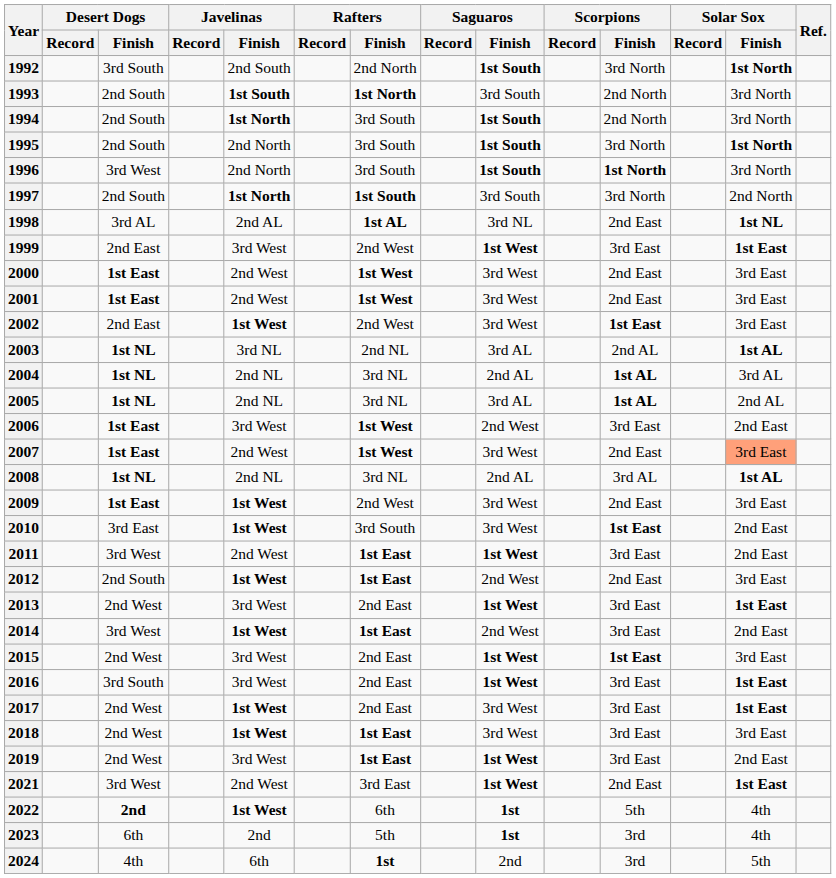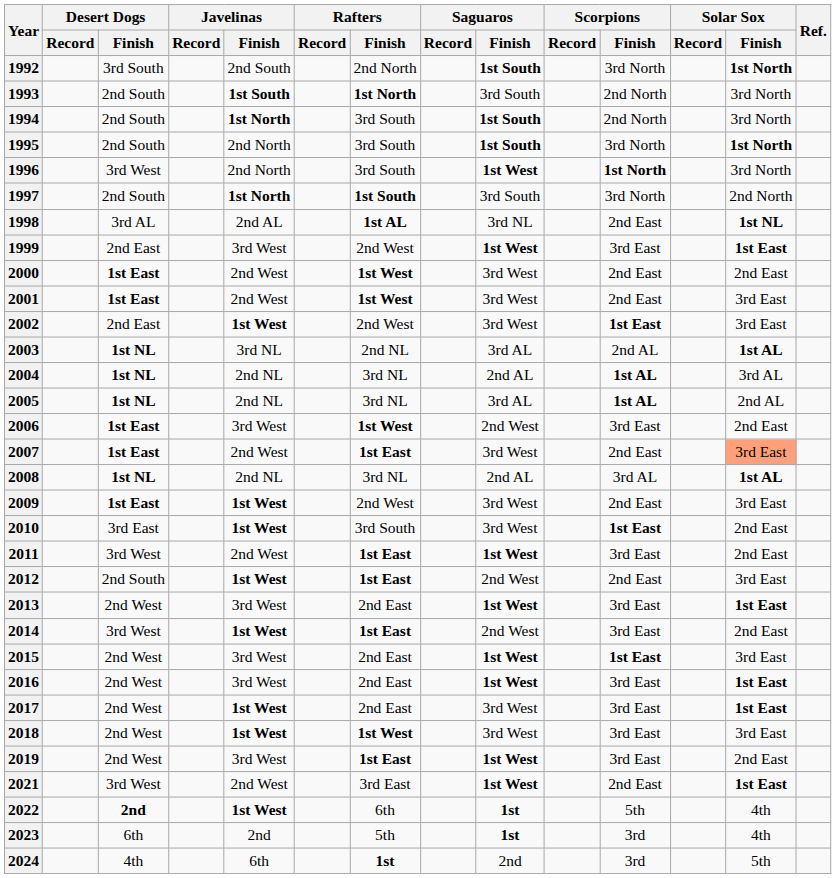 <table class="wikitable" style="text-align:center; font-size: 95%;">
 <tr>
 <th rowspan=2>Year</th>
 <th colspan=2>Desert Dogs</th>
 <th colspan=2>Javelinas</th>
 <th colspan=2>Rafters</th>
 <th colspan=2>Saguaros</th>
 <th colspan=2>Scorpions</th>
 <th colspan=2>Solar Sox</th>
 <th rowspan=2>Ref.</th>
 </tr>
 <tr>
 <th>Record</th>
 <th>Finish</th>
 <th>Record</th>
 <th>Finish</th>
 <th>Record</th>
 <th>Finish</th>
 <th>Record</th>
 <th>Finish</th>
 <th>Record</th>
 <th>Finish</th>
 <th>Record</th>
 <th>Finish</th>
 </tr>
 <tr>
 <th>1992</th>
 <td></td>
 <td>3rd South</td>
 <td></td>
 <td>2nd South</td>
 <td></td>
 <td>2nd North</td>
 <td></td>
 <td><strong>1st South</strong></td>
 <td></td>
 <td>3rd North</td>
 <td></td>
 <td><strong>1st North</strong></td>
 <td></td>
 </tr>
 <tr>
 <th>1993</th>
 <td></td>
 <td>2nd South</td>
 <td></td>
 <td><strong>1st South</strong></td>
 <td></td>
 <td><strong>1st North</strong></td>
 <td></td>
 <td>3rd South</td>
 <td></td>
 <td>2nd North</td>
 <td></td>
 <td>3rd North</td>
 <td></td>
 </tr>
 <tr>
 <th>1994</th>
 <td></td>
 <td>2nd South</td>
 <td></td>
 <td><strong>1st North</strong></td>
 <td></td>
 <td>3rd South</td>
 <td></td>
 <td><strong>1st South</strong></td>
 <td></td>
 <td>2nd North</td>
 <td></td>
 <td>3rd North</td>
 <td></td>
 </tr>
 <tr>
 <th>1995</th>
 <td></td>
 <td>2nd South</td>
 <td></td>
 <td>2nd North</td>
 <td></td>
 <td>3rd South</td>
 <td></td>
 <td><strong>1st South</strong></td>
 <td></td>
 <td>3rd North</td>
 <td></td>
 <td><strong>1st North</strong></td>
 <td></td>
 </tr>
 <tr>
 <th>1996</th>
 <td></td>
 <td>3rd West</td>
 <td></td>
 <td>2nd North</td>
 <td></td>
 <td>3rd South</td>
 <td></td>
-<td><strong>1st South</strong></td>
+<td><strong>1st West</strong></td>
 <td></td>
 <td><strong>1st North</strong></td>
 <td></td>
 <td>3rd North</td>
 <td></td>
 </tr>
 <tr>
 <th>1997</th>
 <td></td>
 <td>2nd South</td>
 <td></td>
 <td><strong>1st North</strong></td>
 <td></td>
 <td><strong>1st South</strong></td>
 <td></td>
 <td>3rd South</td>
 <td></td>
 <td>3rd North</td>
 <td></td>
 <td>2nd North</td>
 <td></td>
 </tr>
 <tr>
 <th>1998</th>
 <td></td>
 <td>3rd AL</td>
 <td></td>
 <td>2nd AL</td>
 <td></td>
 <td><strong>1st AL</strong></td>
 <td></td>
 <td>3rd NL</td>
 <td></td>
 <td>2nd East</td>
 <td></td>
 <td><strong>1st NL</strong></td>
 <td></td>
 </tr>
 <tr>
 <th>1999</th>
 <td></td>
 <td>2nd East</td>
 <td></td>
 <td>3rd West</td>
 <td></td>
 <td>2nd West</td>
 <td></td>
 <td><strong>1st West</strong></td>
 <td></td>
 <td>3rd East</td>
 <td></td>
 <td><strong>1st East</strong></td>
 <td></td>
 </tr>
 <tr>
 <th>2000</th>
 <td></td>
 <td><strong>1st East</strong></td>
 <td></td>
 <td>2nd West</td>
 <td></td>
 <td><strong>1st West</strong></td>
 <td></td>
 <td>3rd West</td>
 <td></td>
 <td>2nd East</td>
 <td></td>
-<td>3rd East</td>
+<td>2nd East</td>
 <td></td>
 </tr>
 <tr>
 <th>2001</th>
 <td></td>
 <td><strong>1st East</strong></td>
 <td></td>
 <td>2nd West</td>
 <td></td>
 <td><strong>1st West</strong></td>
 <td></td>
 <td>3rd West</td>
 <td></td>
 <td>2nd East</td>
 <td></td>
 <td>3rd East</td>
 <td></td>
 </tr>
 <tr>
 <th>2002</th>
 <td></td>
 <td>2nd East</td>
 <td></td>
 <td><strong>1st West</strong></td>
 <td></td>
 <td>2nd West</td>
 <td></td>
 <td>3rd West</td>
 <td></td>
 <td><strong>1st East</strong></td>
 <td></td>
 <td>3rd East</td>
 <td></td>
 </tr>
 <tr>
 <th>2003</th>
 <td></td>
 <td><strong>1st NL</strong></td>
 <td></td>
 <td>3rd NL</td>
 <td></td>
 <td>2nd NL</td>
 <td></td>
 <td>3rd AL</td>
 <td></td>
 <td>2nd AL</td>
 <td></td>
 <td><strong>1st AL</strong></td>
 <td></td>
 </tr>
 <tr>
 <th>2004</th>
 <td></td>
 <td><strong>1st NL</strong></td>
 <td></td>
 <td>2nd NL</td>
 <td></td>
 <td>3rd NL</td>
 <td></td>
 <td>2nd AL</td>
 <td></td>
 <td><strong>1st AL</strong></td>
 <td></td>
 <td>3rd AL</td>
 <td></td>
 </tr>
 <tr>
 <th>2005</th>
 <td></td>
 <td><strong>1st NL</strong></td>
 <td></td>
 <td>2nd NL</td>
 <td></td>
 <td>3rd NL</td>
 <td></td>
 <td>3rd AL</td>
 <td></td>
 <td><strong>1st AL</strong></td>
 <td></td>
 <td>2nd AL</td>
 <td></td>
 </tr>
 <tr>
 <th>2006</th>
 <td></td>
 <td><strong>1st East</strong></td>
 <td></td>
 <td>3rd West</td>
 <td></td>
 <td><strong>1st West</strong></td>
 <td></td>
 <td>2nd West</td>
 <td></td>
 <td>3rd East</td>
 <td></td>
 <td>2nd East</td>
 <td></td>
 </tr>
 <tr>
 <th>2007</th>
 <td></td>
 <td><strong>1st East</strong></td>
 <td></td>
 <td>2nd West</td>
 <td></td>
-<td><strong>1st West</strong></td>
+<td><strong>1st East</strong></td>
 <td></td>
 <td>3rd West</td>
 <td></td>
 <td>2nd East</td>
 <td></td>
 <td style="background: lightsalmon;">3rd East</td>
 <td></td>
 </tr>
 <tr>
 <th>2008</th>
 <td></td>
 <td><strong>1st NL</strong></td>
 <td></td>
 <td>2nd NL</td>
 <td></td>
 <td>3rd NL</td>
 <td></td>
 <td>2nd AL</td>
 <td></td>
 <td>3rd AL</td>
 <td></td>
 <td><strong>1st AL</strong></td>
 <td></td>
 </tr>
 <tr>
 <th>2009</th>
 <td></td>
 <td><strong>1st East</strong></td>
 <td></td>
 <td><strong>1st West</strong></td>
 <td></td>
 <td>2nd West</td>
 <td></td>
 <td>3rd West</td>
 <td></td>
 <td>2nd East</td>
 <td></td>
 <td>3rd East</td>
 <td></td>
 </tr>
 <tr>
 <th>2010</th>
 <td></td>
 <td>3rd East</td>
 <td></td>
 <td><strong>1st West</strong></td>
 <td></td>
 <td>3rd South</td>
 <td></td>
 <td>3rd West</td>
 <td></td>
 <td><strong>1st East</strong></td>
 <td></td>
 <td>2nd East</td>
 <td></td>
 </tr>
 <tr>
 <th>2011</th>
 <td></td>
 <td>3rd West</td>
 <td></td>
 <td>2nd West</td>
 <td></td>
 <td><strong>1st East</strong></td>
 <td></td>
 <td><strong>1st West</strong></td>
 <td></td>
 <td>3rd East</td>
 <td></td>
 <td>2nd East</td>
 <td></td>
 </tr>
 <tr>
 <th>2012</th>
 <td></td>
 <td>2nd South</td>
 <td></td>
 <td><strong>1st West</strong></td>
 <td></td>
 <td><strong>1st East</strong></td>
 <td></td>
 <td>2nd West</td>
 <td></td>
 <td>2nd East</td>
 <td></td>
 <td>3rd East</td>
 <td></td>
 </tr>
 <tr>
 <th>2013</th>
 <td></td>
 <td>2nd West</td>
 <td></td>
 <td>3rd West</td>
 <td></td>
 <td>2nd East</td>
 <td></td>
 <td><strong>1st West</strong></td>
 <td></td>
 <td>3rd East</td>
 <td></td>
 <td><strong>1st East</strong></td>
 <td></td>
 </tr>
 <tr>
 <th>2014</th>
 <td></td>
 <td>3rd West</td>
 <td></td>
 <td><strong>1st West</strong></td>
 <td></td>
 <td><strong>1st East</strong></td>
 <td></td>
 <td>2nd West</td>
 <td></td>
 <td>3rd East</td>
 <td></td>
 <td>2nd East</td>
 <td></td>
 </tr>
 <tr>
 <th>2015</th>
 <td></td>
 <td>2nd West</td>
 <td></td>
 <td>3rd West</td>
 <td></td>
 <td>2nd East</td>
 <td></td>
 <td><strong>1st West</strong></td>
 <td></td>
 <td><strong>1st East</strong></td>
 <td></td>
 <td>3rd East</td>
 <td></td>
 </tr>
 <tr>
 <th>2016</th>
 <td></td>
-<td>3rd South</td>
+<td>2nd West</td>
 <td></td>
 <td>3rd West</td>
 <td></td>
 <td>2nd East</td>
 <td></td>
 <td><strong>1st West</strong></td>
 <td></td>
 <td>3rd East</td>
 <td></td>
 <td><strong>1st East</strong></td>
 <td></td>
 </tr>
 <tr>
 <th>2017</th>
 <td></td>
 <td>2nd West</td>
 <td></td>
 <td><strong>1st West</strong></td>
 <td></td>
 <td>2nd East</td>
 <td></td>
 <td>3rd West</td>
 <td></td>
 <td>3rd East</td>
 <td></td>
 <td><strong>1st East</strong></td>
 <td></td>
 </tr>
 <tr>
 <th>2018</th>
 <td></td>
 <td>2nd West</td>
 <td></td>
 <td><strong>1st West</strong></td>
 <td></td>
-<td><strong>1st East</strong></td>
+<td><strong>1st West</strong></td>
 <td></td>
 <td>3rd West</td>
 <td></td>
 <td>3rd East</td>
 <td></td>
 <td>3rd East</td>
 <td></td>
 </tr>
 <tr>
 <th>2019</th>
 <td></td>
 <td>2nd West</td>
 <td></td>
 <td>3rd West</td>
 <td></td>
 <td><strong>1st East</strong></td>
 <td></td>
 <td><strong>1st West</strong></td>
 <td></td>
 <td>3rd East</td>
 <td></td>
 <td>2nd East</td>
 <td></td>
 </tr>
 <tr>
 <th>2021</th>
 <td></td>
 <td>3rd West</td>
 <td></td>
 <td>2nd West</td>
 <td></td>
 <td>3rd East</td>
 <td></td>
 <td><strong>1st West</strong></td>
 <td></td>
 <td>2nd East</td>
 <td></td>
 <td><strong>1st East</strong></td>
 <td></td>
 </tr>
 <tr>
 <th>2022</th>
 <td></td>
 <td><strong>2nd</strong></td>
 <td></td>
 <td><strong>1st West</strong></td>
 <td></td>
 <td>6th</td>
 <td></td>
 <td><strong>1st</strong></td>
 <td></td>
 <td>5th</td>
 <td></td>
 <td>4th</td>
 <td></td>
 </tr>
 <tr>
 <th>2023</th>
 <td></td>
 <td>6th</td>
 <td></td>
 <td>2nd</td>
 <td></td>
 <td>5th</td>
 <td></td>
 <td><strong>1st</strong></td>
 <td></td>
 <td>3rd</td>
 <td></td>
 <td>4th</td>
 <td></td>
 </tr>
 <tr>
 <th>2024</th>
 <td></td>
 <td>4th</td>
 <td></td>
 <td>6th</td>
 <td></td>
 <td><strong>1st</strong></td>
 <td></td>
 <td>2nd</td>
 <td></td>
 <td>3rd</td>
 <td></td>
 <td>5th</td>
 <td></td>
 </tr>
 </table>
